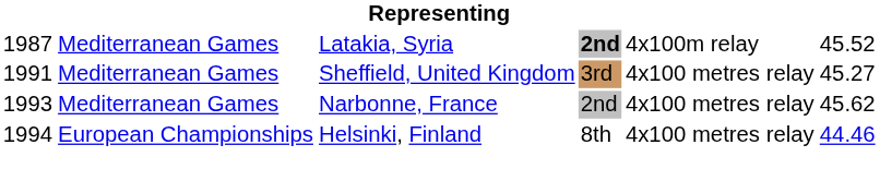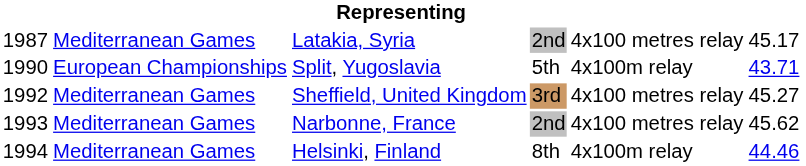 <table>
 <tr>
 <th colspan="6">Representing </th>
 </tr>
 <tr>
 <td>1987</td>
 <td><a href='#'>Mediterranean Games</a></td>
 <td><a href='#'>Latakia, Syria</a></td>
-<td bgcolor=silver><strong>2nd</strong></td>
-<td>4x100m relay</td>
-<td>45.52  </td>
+<td bgcolor=silver>2nd</td>
+<td>4x100 metres relay</td>
+<td>45.17  </td>
 </tr>
 <tr>
-<td>1991</td>
+<td>1990</td>
+<td><a href='#'>European Championships</a></td>
+<td><a href='#'>Split</a>, <a href='#'>Yugoslavia</a></td>
+<td>5th</td>
+<td>4x100m relay</td>
+<td><a href='#'>43.71</a></td>
+</tr>
+<tr>
+<td>1992</td>
 <td><a href='#'>Mediterranean Games</a></td>
 <td><a href='#'>Sheffield, United Kingdom</a></td>
 <td bgcolor=cc9966>3rd</td>
 <td>4x100 metres relay</td>
 <td>45.27  </td>
 </tr>
 <tr>
 <td>1993</td>
 <td><a href='#'>Mediterranean Games</a></td>
 <td><a href='#'>Narbonne, France</a></td>
 <td bgcolor=silver>2nd</td>
 <td>4x100 metres relay</td>
 <td>45.62  </td>
 </tr>
 <tr>
 <td>1994</td>
-<td><a href='#'>European Championships</a></td>
+<td><a href='#'>Mediterranean Games</a></td>
 <td><a href='#'>Helsinki</a>, <a href='#'>Finland</a></td>
 <td>8th</td>
-<td>4x100 metres relay</td>
+<td>4x100m relay</td>
 <td><a href='#'>44.46</a></td>
 </tr>
 </table>
